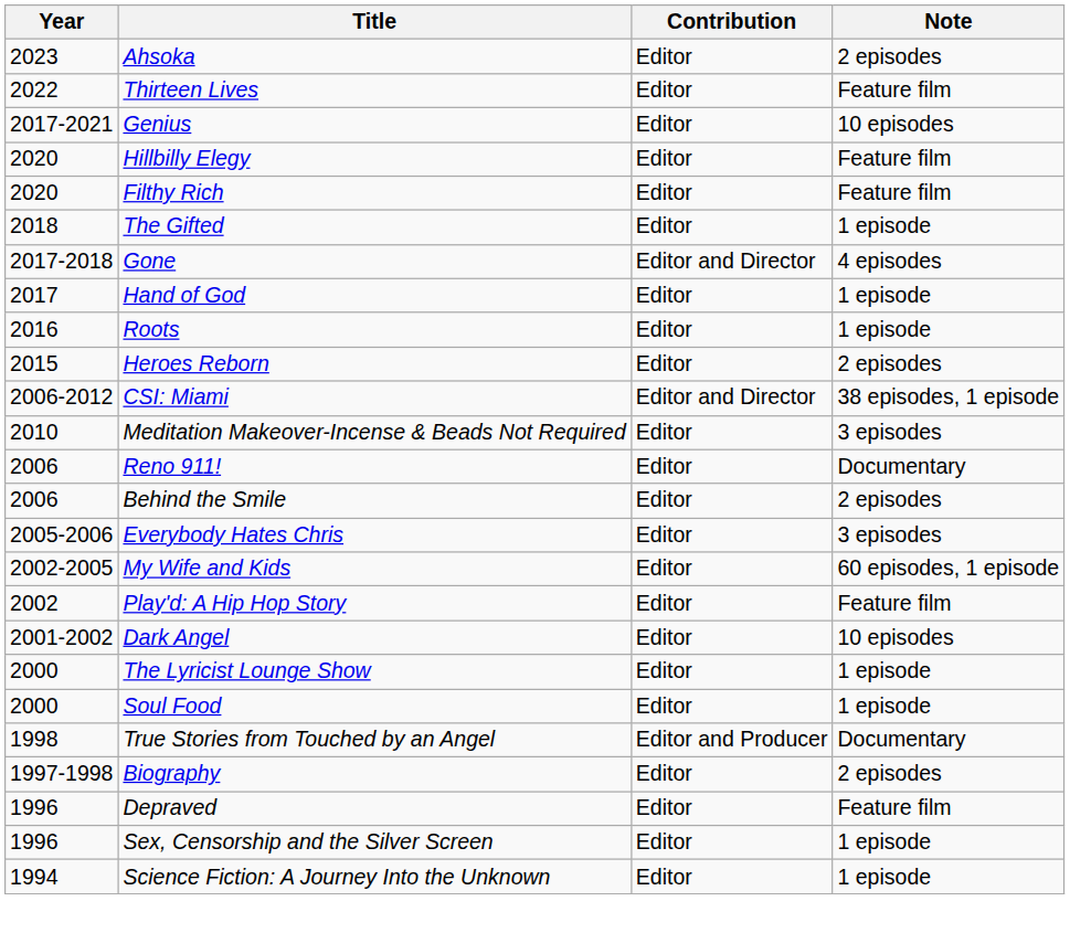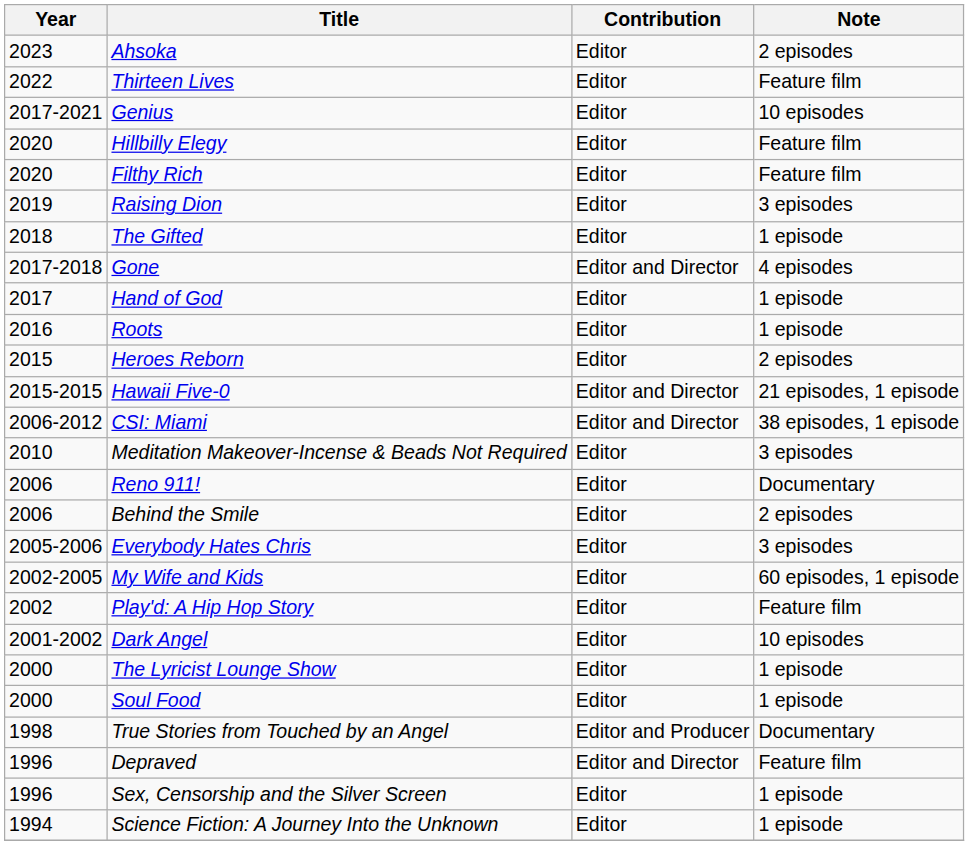 <table class="wikitable sortable">
 <tr>
 <th>Year</th>
 <th>Title</th>
 <th>Contribution</th>
 <th>Note</th>
 </tr>
 <tr>
 <td>2023</td>
 <td><em><a href='#'>Ahsoka</a></em></td>
 <td>Editor</td>
 <td>2 episodes</td>
 </tr>
 <tr>
 <td>2022</td>
 <td><em><a href='#'>Thirteen Lives</a></em></td>
 <td>Editor</td>
 <td>Feature film</td>
 </tr>
 <tr>
 <td>2017-2021</td>
 <td><em><a href='#'>Genius</a></em></td>
 <td>Editor</td>
 <td>10 episodes</td>
 </tr>
 <tr>
 <td>2020</td>
 <td><em><a href='#'>Hillbilly Elegy</a></em></td>
 <td>Editor</td>
 <td>Feature film</td>
 </tr>
 <tr>
 <td>2020</td>
 <td><em><a href='#'>Filthy Rich</a></em></td>
 <td>Editor</td>
 <td>Feature film</td>
 </tr>
 <tr>
+<td>2019</td>
+<td><em><a href='#'>Raising Dion</a></em></td>
+<td>Editor</td>
+<td>3 episodes</td>
+</tr>
+<tr>
 <td>2018</td>
 <td><em><a href='#'>The Gifted</a></em></td>
 <td>Editor</td>
 <td>1 episode</td>
 </tr>
 <tr>
 <td>2017-2018</td>
 <td><em><a href='#'>Gone</a></em></td>
 <td>Editor and Director</td>
 <td>4 episodes</td>
 </tr>
 <tr>
 <td>2017</td>
 <td><em><a href='#'>Hand of God</a></em></td>
 <td>Editor</td>
 <td>1 episode</td>
 </tr>
 <tr>
 <td>2016</td>
 <td><em><a href='#'>Roots</a></em></td>
 <td>Editor</td>
 <td>1 episode</td>
 </tr>
 <tr>
 <td>2015</td>
 <td><em><a href='#'>Heroes Reborn</a></em></td>
 <td>Editor</td>
 <td>2 episodes</td>
+</tr>
+<tr>
+<td>2015-2015</td>
+<td><em><a href='#'>Hawaii Five-0</a></em></td>
+<td>Editor and Director</td>
+<td>21 episodes, 1 episode</td>
 </tr>
 <tr>
 <td>2006-2012</td>
 <td><em><a href='#'>CSI: Miami</a></em></td>
 <td>Editor and Director</td>
 <td>38 episodes, 1 episode</td>
 </tr>
 <tr>
 <td>2010</td>
 <td><em>Meditation Makeover-Incense & Beads Not Required </em></td>
 <td>Editor</td>
 <td>3 episodes</td>
 </tr>
 <tr>
 <td>2006</td>
 <td><em><a href='#'>Reno 911!</a></em></td>
 <td>Editor</td>
 <td>Documentary</td>
 </tr>
 <tr>
 <td>2006</td>
 <td><em>Behind the Smile</em></td>
 <td>Editor</td>
 <td>2 episodes</td>
 </tr>
 <tr>
 <td>2005-2006</td>
 <td><em><a href='#'>Everybody Hates Chris</a></em></td>
 <td>Editor</td>
 <td>3 episodes</td>
 </tr>
 <tr>
 <td>2002-2005</td>
 <td><em><a href='#'>My Wife and Kids</a></em></td>
 <td>Editor</td>
 <td>60 episodes, 1 episode</td>
 </tr>
 <tr>
 <td>2002</td>
 <td><em><a href='#'>Play'd: A Hip Hop Story</a></em></td>
 <td>Editor</td>
 <td>Feature film</td>
 </tr>
 <tr>
 <td>2001-2002</td>
 <td><em><a href='#'>Dark Angel</a></em></td>
 <td>Editor</td>
 <td>10 episodes</td>
 </tr>
 <tr>
 <td>2000</td>
 <td><em><a href='#'>The Lyricist Lounge Show</a></em></td>
 <td>Editor</td>
 <td>1 episode</td>
 </tr>
 <tr>
 <td>2000</td>
 <td><em><a href='#'>Soul Food</a></em></td>
 <td>Editor</td>
 <td>1 episode</td>
 </tr>
 <tr>
 <td>1998</td>
 <td><em>True Stories from Touched by an Angel</em></td>
 <td>Editor and Producer</td>
 <td>Documentary</td>
 </tr>
 <tr>
-<td>1997-1998</td>
-<td><em><a href='#'>Biography</a></em></td>
-<td>Editor</td>
-<td>2 episodes</td>
-</tr>
-<tr>
 <td>1996</td>
 <td><em>Depraved</em></td>
-<td>Editor</td>
+<td>Editor and Director</td>
 <td>Feature film</td>
 </tr>
 <tr>
 <td>1996</td>
 <td><em>Sex, Censorship and the Silver Screen</em></td>
 <td>Editor</td>
 <td>1 episode</td>
 </tr>
 <tr>
 <td>1994</td>
 <td><em>Science Fiction: A Journey Into the Unknown</em></td>
 <td>Editor</td>
 <td>1 episode</td>
 </tr>
 <tr>
 </tr>
 </table>
